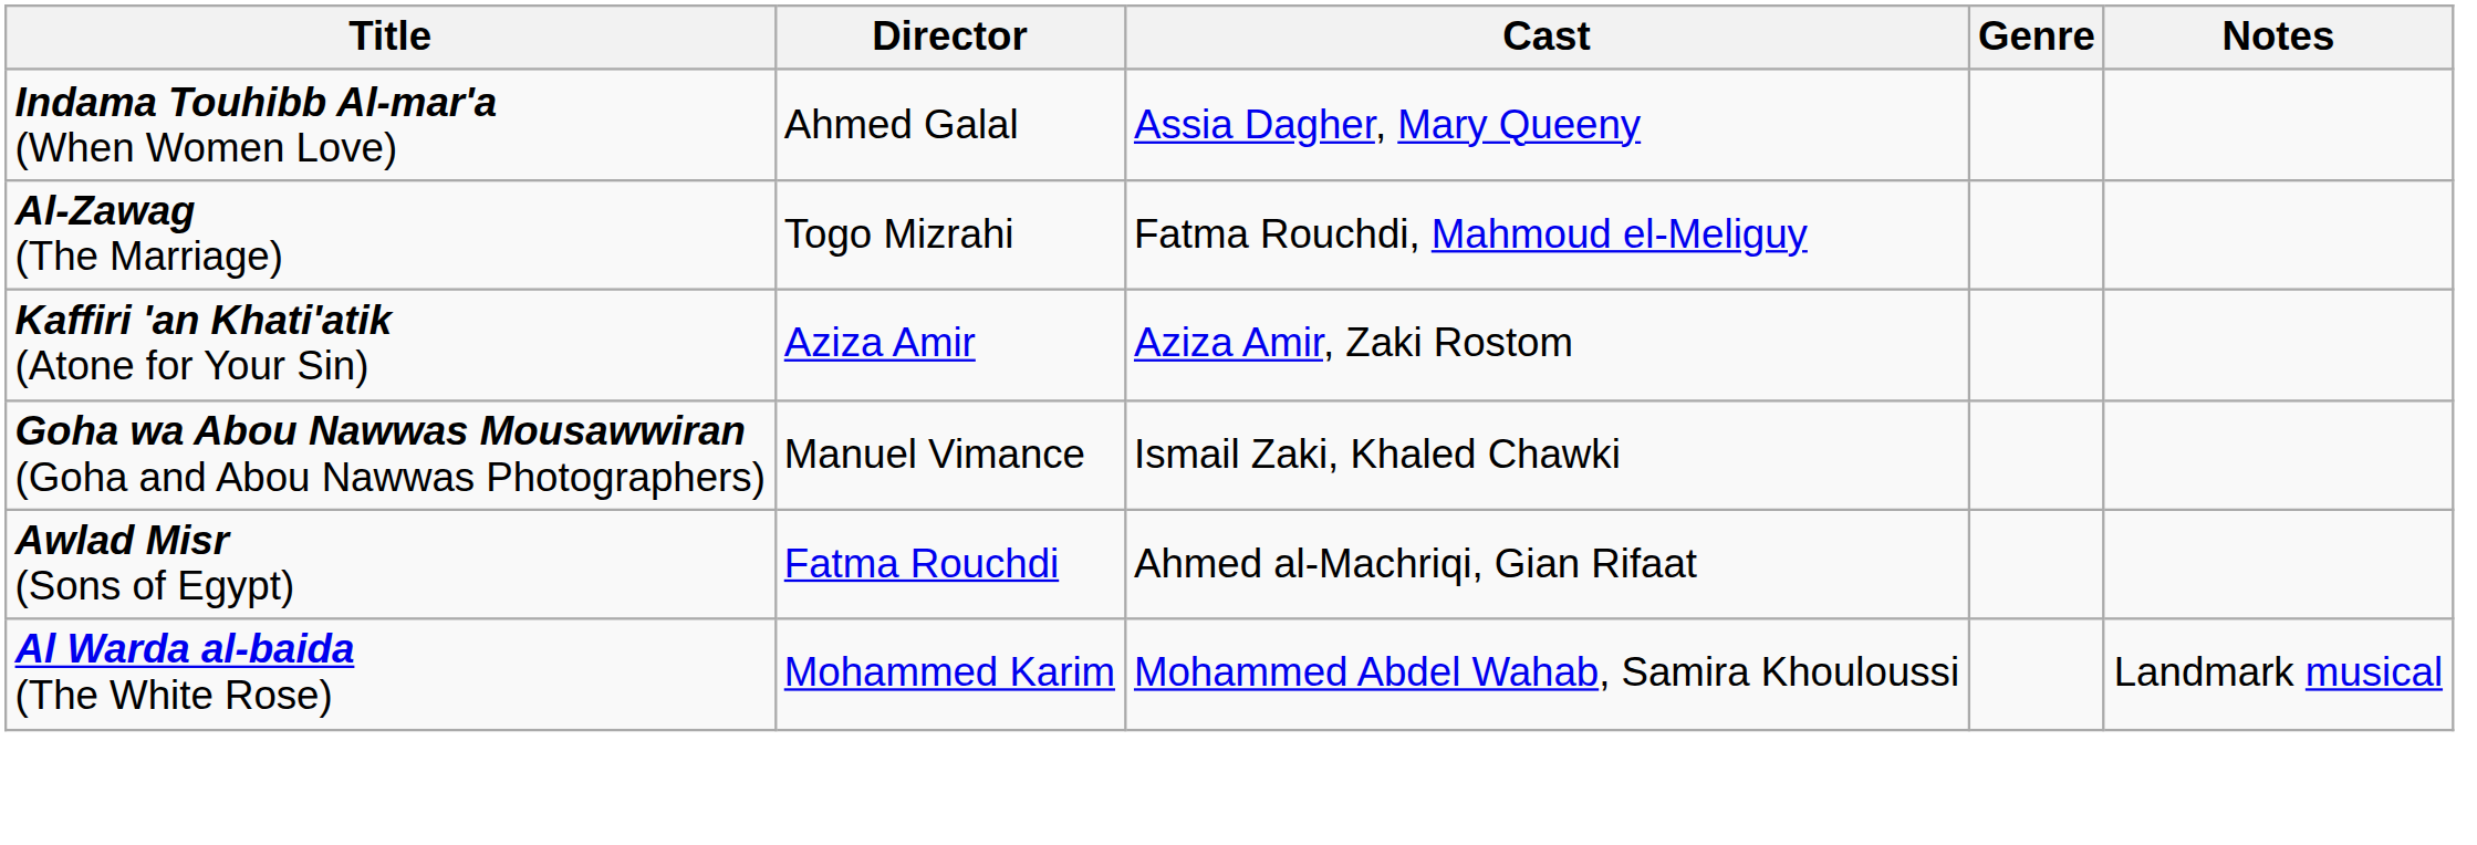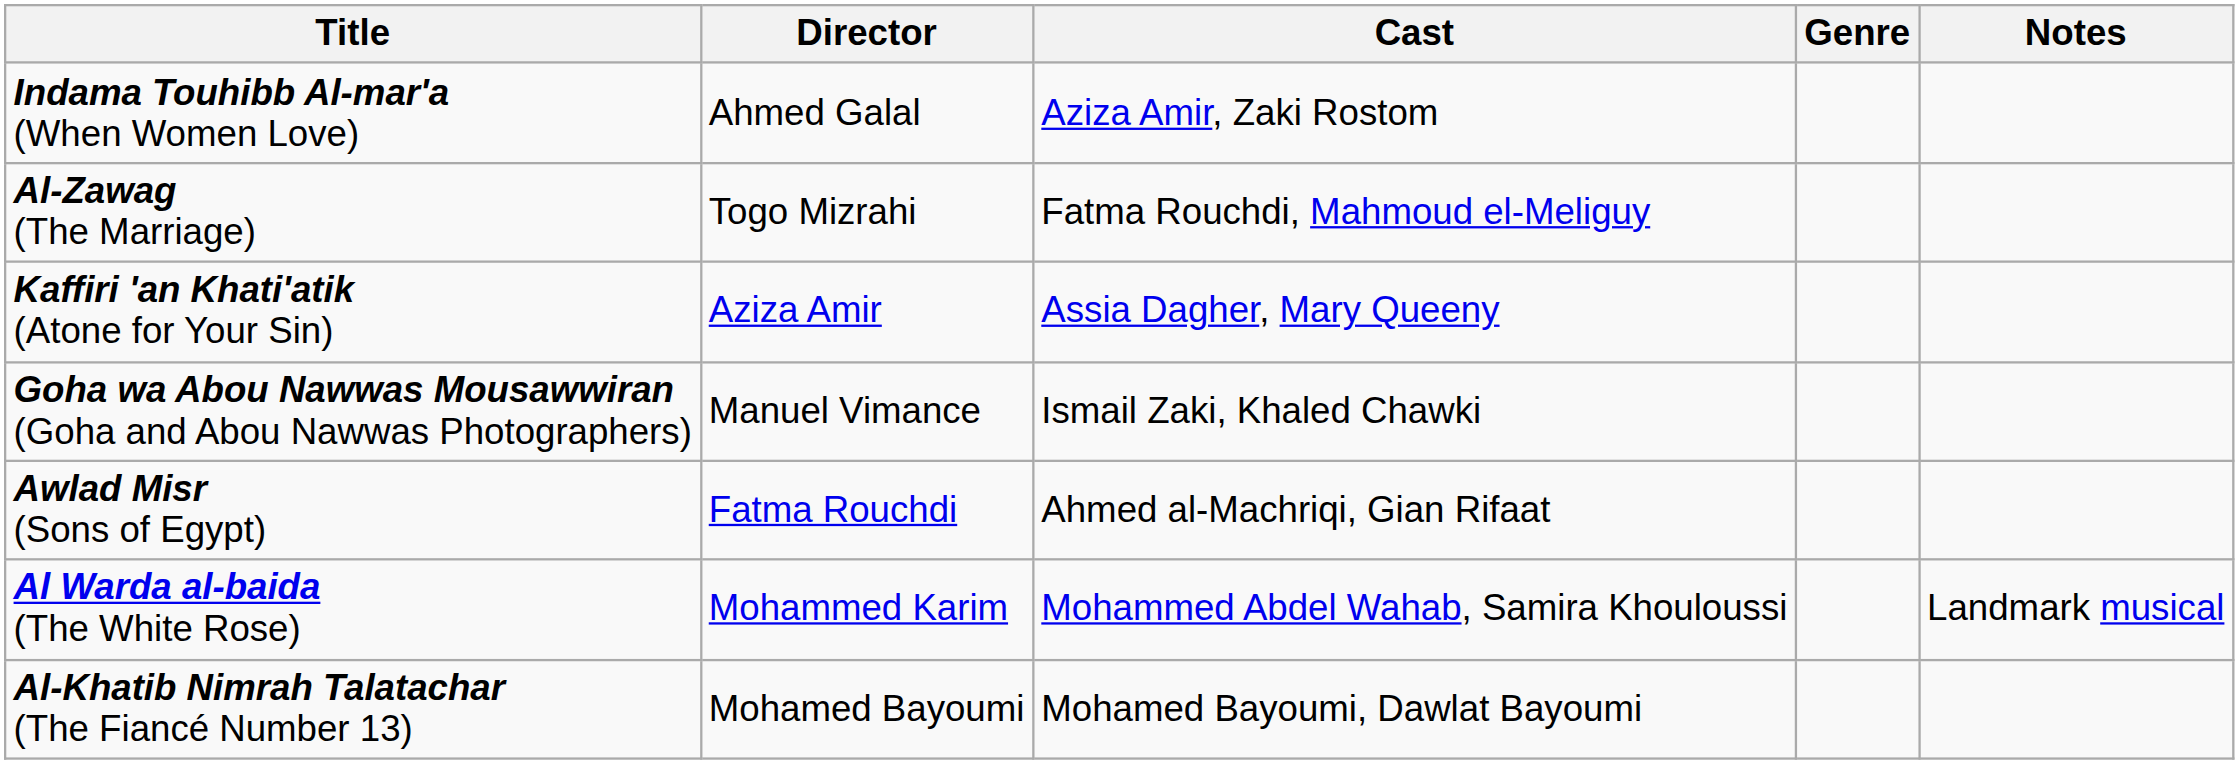 <table class="wikitable">
 <tr>
 <th>Title</th>
 <th>Director</th>
 <th>Cast</th>
 <th>Genre</th>
 <th>Notes</th>
 </tr>
 <tr>
 <td><strong><em> Indama Touhibb Al-mar'a</em></strong> <br>(When Women Love)</td>
 <td>Ahmed Galal</td>
-<td><a href='#'>Assia Dagher</a>, <a href='#'>Mary Queeny</a></td>
+<td><a href='#'>Aziza Amir</a>, Zaki Rostom</td>
 <td></td>
 <td></td>
 </tr>
 <tr>
 <td><strong><em> Al-Zawag</em></strong> <br> (The Marriage)</td>
 <td>Togo Mizrahi</td>
 <td>Fatma Rouchdi, <a href='#'>Mahmoud el-Meliguy</a></td>
 <td></td>
 <td></td>
 </tr>
 <tr>
 <td><strong><em> Kaffiri 'an Khati'atik</em></strong> <br>(Atone for Your Sin)</td>
 <td><a href='#'>Aziza Amir</a></td>
-<td><a href='#'>Aziza Amir</a>, Zaki Rostom</td>
+<td><a href='#'>Assia Dagher</a>, <a href='#'>Mary Queeny</a></td>
 <td></td>
 <td></td>
 </tr>
 <tr>
 <td><strong><em>Goha wa Abou Nawwas Mousawwiran</em></strong> <br> (Goha and Abou Nawwas Photographers)</td>
 <td>Manuel Vimance</td>
 <td>Ismail Zaki, Khaled Chawki</td>
 <td></td>
 <td></td>
 </tr>
 <tr>
 <td><strong><em> Awlad Misr</em></strong> <br>(Sons of Egypt)</td>
 <td><a href='#'>Fatma Rouchdi</a></td>
 <td>Ahmed al-Machriqi, Gian Rifaat</td>
 <td></td>
 <td></td>
 </tr>
 <tr>
 <td><strong><em> <a href='#'>Al Warda al-baida</a></em></strong><br>(The White Rose)</td>
 <td><a href='#'>Mohammed Karim</a></td>
 <td><a href='#'>Mohammed Abdel Wahab</a>, Samira Khouloussi</td>
 <td></td>
 <td>Landmark <a href='#'>musical</a></td>
 </tr>
+<tr>
+<td><strong><em> Al-Khatib Nimrah Talatachar</em></strong> <br>(The Fiancé Number 13)</td>
+<td>Mohamed Bayoumi</td>
+<td>Mohamed Bayoumi, Dawlat Bayoumi</td>
+<td></td>
+<td></td>
+</tr>
 </table>
